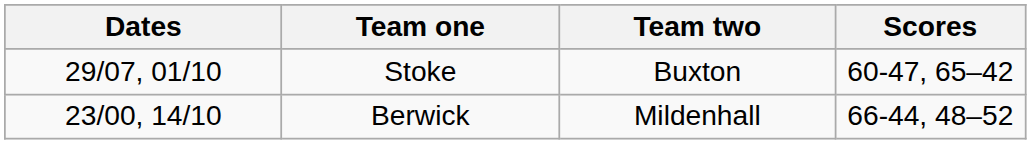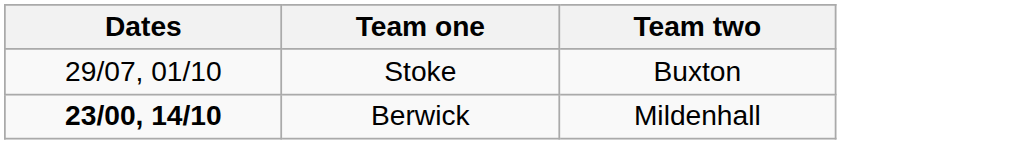 <table class="wikitable" style="text-align: center">
 <tr>
 <th width=150>Dates</th>
 <th width=150>Team one</th>
 <th width=150>Team two</th>
-<th width=100>Scores</th>
 </tr>
 <tr>
 <td>29/07, 01/10</td>
 <td>Stoke</td>
 <td>Buxton</td>
-<td>60-47, 65–42</td>
 </tr>
 <tr>
-<td>23/00, 14/10</td>
+<td><strong>23/00, 14/10</strong></td>
 <td>Berwick</td>
 <td>Mildenhall</td>
-<td>66-44, 48–52</td>
 </tr>
 </table>
